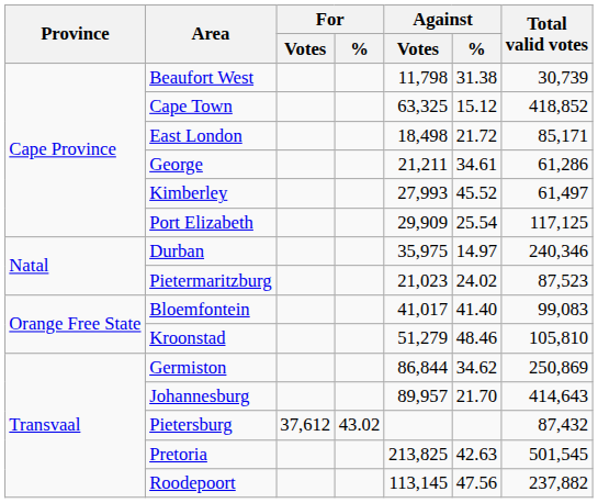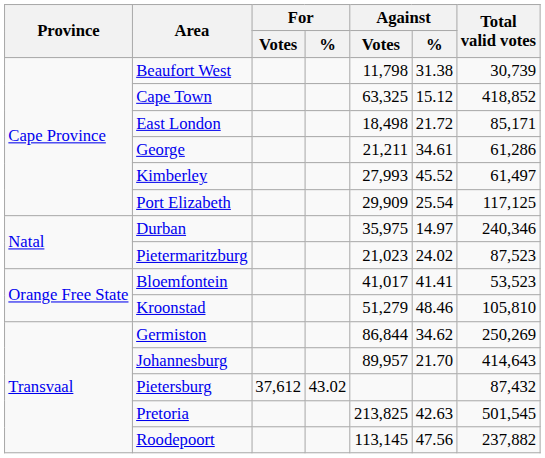 <table class="wikitable sortable" style="text-align:right">
 <tr>
 <th rowspan=2>Province</th>
 <th rowspan=2>Area</th>
 <th colspan=2>For</th>
 <th colspan=2>Against</th>
 <th rowspan=2>Total<br>valid votes</th>
 </tr>
 <tr>
 <th>Votes</th>
 <th>%</th>
 <th>Votes</th>
 <th>%</th>
 </tr>
 <tr>
 <td align=left rowspan=6><a href='#'>Cape Province</a></td>
 <td align=left><a href='#'>Beaufort West</a></td>
 <td></td>
 <td></td>
 <td>11,798</td>
 <td>31.38</td>
 <td>30,739</td>
 </tr>
 <tr>
 <td align=left><a href='#'>Cape Town</a></td>
 <td></td>
 <td></td>
 <td>63,325</td>
 <td>15.12</td>
 <td>418,852</td>
 </tr>
 <tr>
 <td align=left><a href='#'>East London</a></td>
 <td></td>
 <td></td>
 <td>18,498</td>
 <td>21.72</td>
 <td>85,171</td>
 </tr>
 <tr>
 <td align=left><a href='#'>George</a></td>
 <td></td>
 <td></td>
 <td>21,211</td>
 <td>34.61</td>
 <td>61,286</td>
 </tr>
 <tr>
 <td align=left><a href='#'>Kimberley</a></td>
 <td></td>
 <td></td>
 <td>27,993</td>
 <td>45.52</td>
 <td>61,497</td>
 </tr>
 <tr>
 <td align=left><a href='#'>Port Elizabeth</a></td>
 <td></td>
 <td></td>
 <td>29,909</td>
 <td>25.54</td>
 <td>117,125</td>
 </tr>
 <tr>
 <td align=left rowspan=2><a href='#'>Natal</a></td>
 <td align=left><a href='#'>Durban</a></td>
 <td></td>
 <td></td>
 <td>35,975</td>
 <td>14.97</td>
 <td>240,346</td>
 </tr>
 <tr>
 <td align=left><a href='#'>Pietermaritzburg</a></td>
 <td></td>
 <td></td>
 <td>21,023</td>
 <td>24.02</td>
 <td>87,523</td>
 </tr>
 <tr>
 <td align=left rowspan=2><a href='#'>Orange Free State</a></td>
 <td align=left><a href='#'>Bloemfontein</a></td>
 <td></td>
 <td></td>
 <td>41,017</td>
-<td>41.40</td>
-<td>99,083</td>
+<td>41.41</td>
+<td>53,523</td>
 </tr>
 <tr>
 <td align=left><a href='#'>Kroonstad</a></td>
 <td></td>
 <td></td>
 <td>51,279</td>
 <td>48.46</td>
 <td>105,810</td>
 </tr>
 <tr>
 <td align=left rowspan=5><a href='#'>Transvaal</a></td>
 <td align=left><a href='#'>Germiston</a></td>
 <td></td>
 <td></td>
 <td>86,844</td>
 <td>34.62</td>
-<td>250,869</td>
+<td>250,269</td>
 </tr>
 <tr>
 <td align=left><a href='#'>Johannesburg</a></td>
 <td></td>
 <td></td>
 <td>89,957</td>
 <td>21.70</td>
 <td>414,643</td>
 </tr>
 <tr>
 <td align=left><a href='#'>Pietersburg</a></td>
 <td>37,612</td>
 <td>43.02</td>
 <td></td>
 <td></td>
 <td>87,432</td>
 </tr>
 <tr>
 <td align=left><a href='#'>Pretoria</a></td>
 <td></td>
 <td></td>
 <td>213,825</td>
 <td>42.63</td>
 <td>501,545</td>
 </tr>
 <tr>
 <td align=left><a href='#'>Roodepoort</a></td>
 <td></td>
 <td></td>
 <td>113,145</td>
 <td>47.56</td>
 <td>237,882</td>
 </tr>
 </table>
